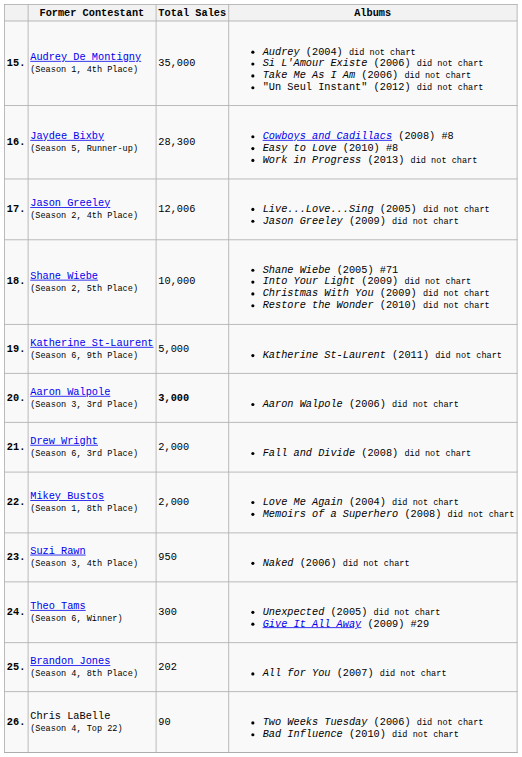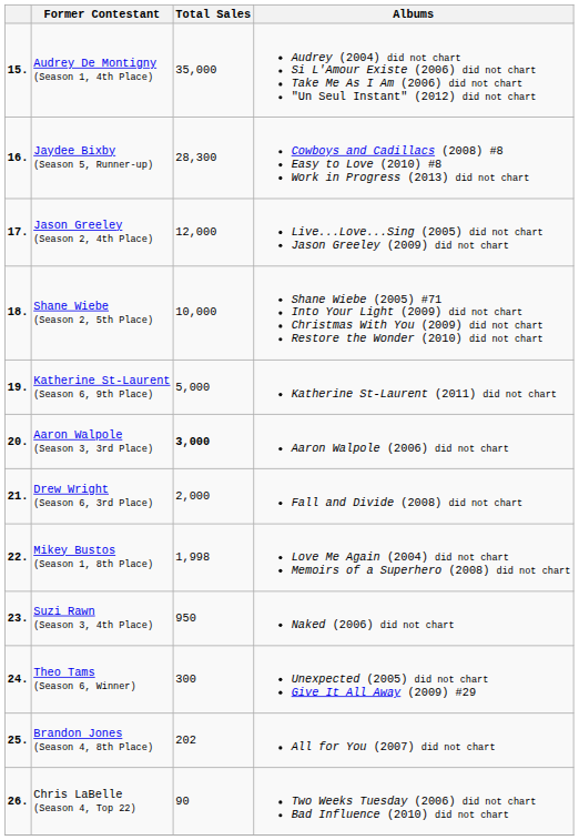 <table class="wikitable">
 <tr>
 <th></th>
 <th>Former Contestant</th>
 <th>Total Sales</th>
 <th>Albums</th>
 </tr>
 <tr>
 <td><strong>15.</strong></td>
 <td><a href='#'>Audrey De Montigny</a> <small><br>(Season 1, 4th Place)</small><br></td>
 <td>35,000</td>
 <td><br><ul><li><em>Audrey</em> (2004) <small>did not chart</small></li><li><em>Si L'Amour Existe</em> (2006) <small>did not chart</small></li><li><em>Take Me As I Am</em> (2006) <small>did not chart</small></li><li>"Un Seul Instant" (2012) <small>did not chart</small></li></ul></td>
 </tr>
 <tr>
 <td><strong>16.</strong></td>
 <td><a href='#'>Jaydee Bixby</a> <small><br>(Season 5, Runner-up)</small><br></td>
 <td>28,300</td>
 <td><br><ul><li><em><a href='#'>Cowboys and Cadillacs</a></em> (2008) #8</li><li><em>Easy to Love</em> (2010) #8</li><li><em>Work in Progress</em> (2013) <small>did not chart</small></li></ul></td>
 </tr>
 <tr>
 <td><strong>17.</strong></td>
 <td><a href='#'>Jason Greeley</a> <small><br>(Season 2, 4th Place)</small><br></td>
-<td>12,006</td>
+<td>12,000</td>
 <td><br><ul><li><em>Live...Love...Sing</em> (2005) <small>did not chart</small></li><li><em>Jason Greeley</em> (2009) <small>did not chart</small></li></ul></td>
 </tr>
 <tr>
 <td><strong>18.</strong></td>
 <td><a href='#'>Shane Wiebe</a> <small><br>(Season 2, 5th Place)</small><br></td>
 <td>10,000</td>
 <td><br><ul><li><em>Shane Wiebe</em> (2005) #71</li><li><em>Into Your Light</em> (2009) <small>did not chart</small></li><li><em>Christmas With You</em> (2009) <small>did not chart</small></li><li><em>Restore the Wonder</em> (2010) <small>did not chart</small></li></ul></td>
 </tr>
 <tr>
 <td><strong>19.</strong></td>
 <td><a href='#'>Katherine St-Laurent</a> <small><br>(Season 6, 9th Place)</small><br></td>
 <td>5,000</td>
 <td><br><ul><li><em>Katherine St-Laurent</em> (2011) <small>did not chart</small></li></ul></td>
 </tr>
 <tr>
 <td><strong>20.</strong></td>
 <td><a href='#'>Aaron Walpole</a> <small><br>(Season 3, 3rd Place)</small><br></td>
 <td><strong>3,000</strong></td>
 <td><br><ul><li><em>Aaron Walpole</em> (2006) <small>did not chart</small></li></ul></td>
 </tr>
 <tr>
 <td><strong>21.</strong></td>
 <td><a href='#'>Drew Wright</a> <small><br>(Season 6, 3rd Place)</small><br></td>
 <td>2,000</td>
 <td><br><ul><li><em>Fall and Divide</em> (2008) <small>did not chart</small></li></ul></td>
 </tr>
 <tr>
 <td><strong>22.</strong></td>
 <td><a href='#'>Mikey Bustos</a> <small><br>(Season 1, 8th Place)</small><br></td>
-<td>2,000</td>
+<td>1,998</td>
 <td><br><ul><li><em>Love Me Again</em> (2004) <small>did not chart</small></li><li><em>Memoirs of a Superhero</em> (2008) <small>did not chart</small></li></ul></td>
 </tr>
 <tr>
 <td><strong>23.</strong></td>
 <td><a href='#'>Suzi Rawn</a> <small><br>(Season 3, 4th Place)</small><br></td>
 <td>950</td>
 <td><br><ul><li><em>Naked</em> (2006) <small>did not chart</small></li></ul></td>
 </tr>
 <tr>
 <td><strong>24.</strong></td>
 <td><a href='#'>Theo Tams</a> <small><br>(Season 6, Winner)</small><br></td>
 <td>300</td>
 <td><br><ul><li><em>Unexpected</em> (2005) <small>did not chart</small></li><li><em><a href='#'>Give It All Away</a></em> (2009) #29</li></ul></td>
 </tr>
 <tr>
 <td><strong>25.</strong></td>
 <td><a href='#'>Brandon Jones</a> <small><br>(Season 4, 8th Place)</small><br></td>
 <td>202</td>
 <td><br><ul><li><em>All for You</em> (2007) <small>did not chart</small></li></ul></td>
 </tr>
 <tr>
 <td><strong>26.</strong></td>
 <td>Chris LaBelle <small><br>(Season 4, Top 22)</small><br></td>
 <td>90</td>
 <td><br><ul><li><em>Two Weeks Tuesday</em> (2006) <small>did not chart</small></li><li><em>Bad Influence</em> (2010) <small>did not chart</small></li></ul></td>
 </tr>
 <tr>
 </tr>
 </table>
